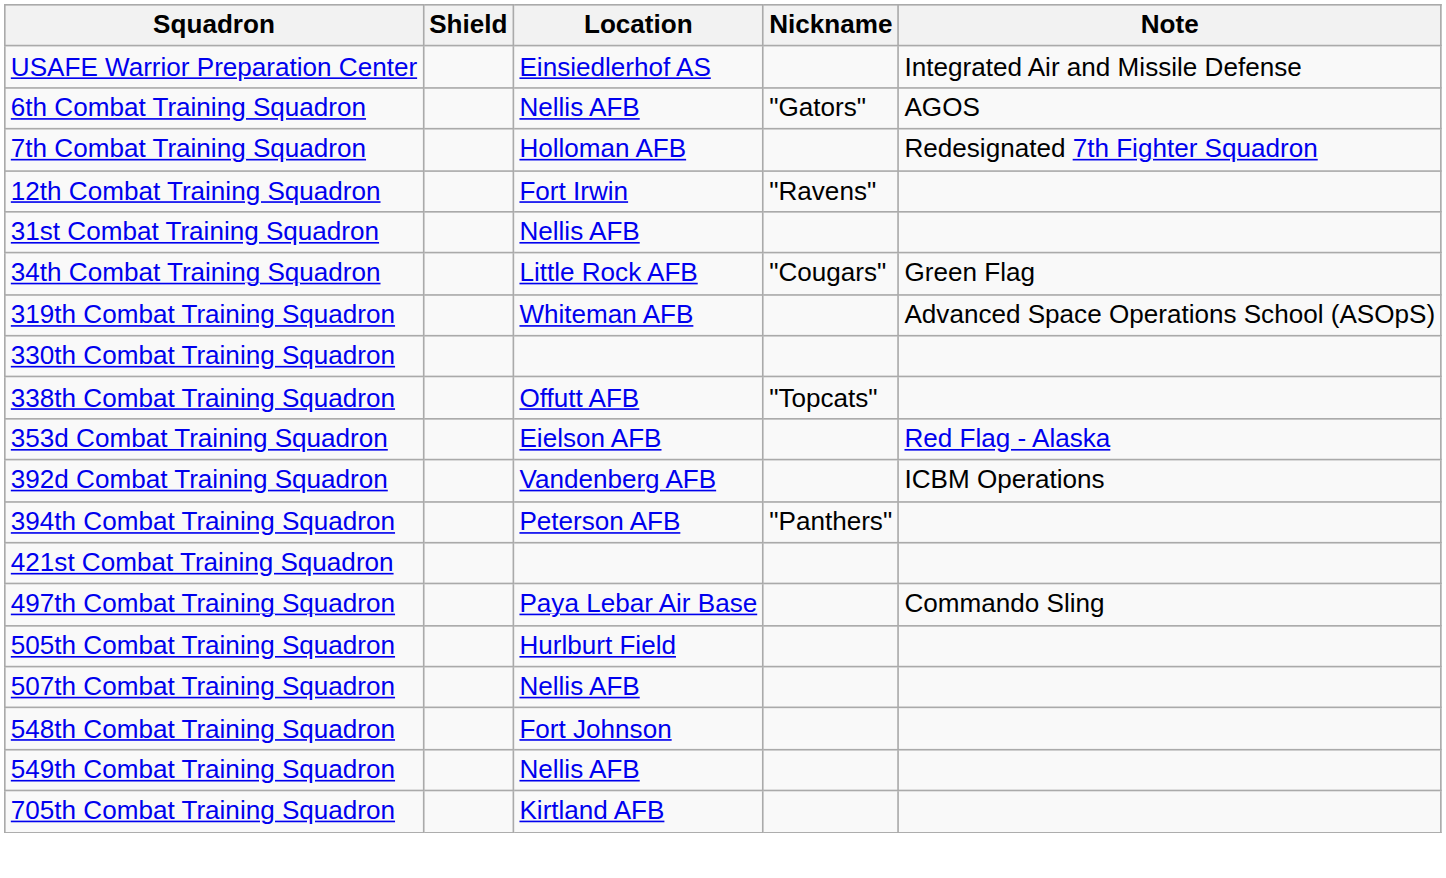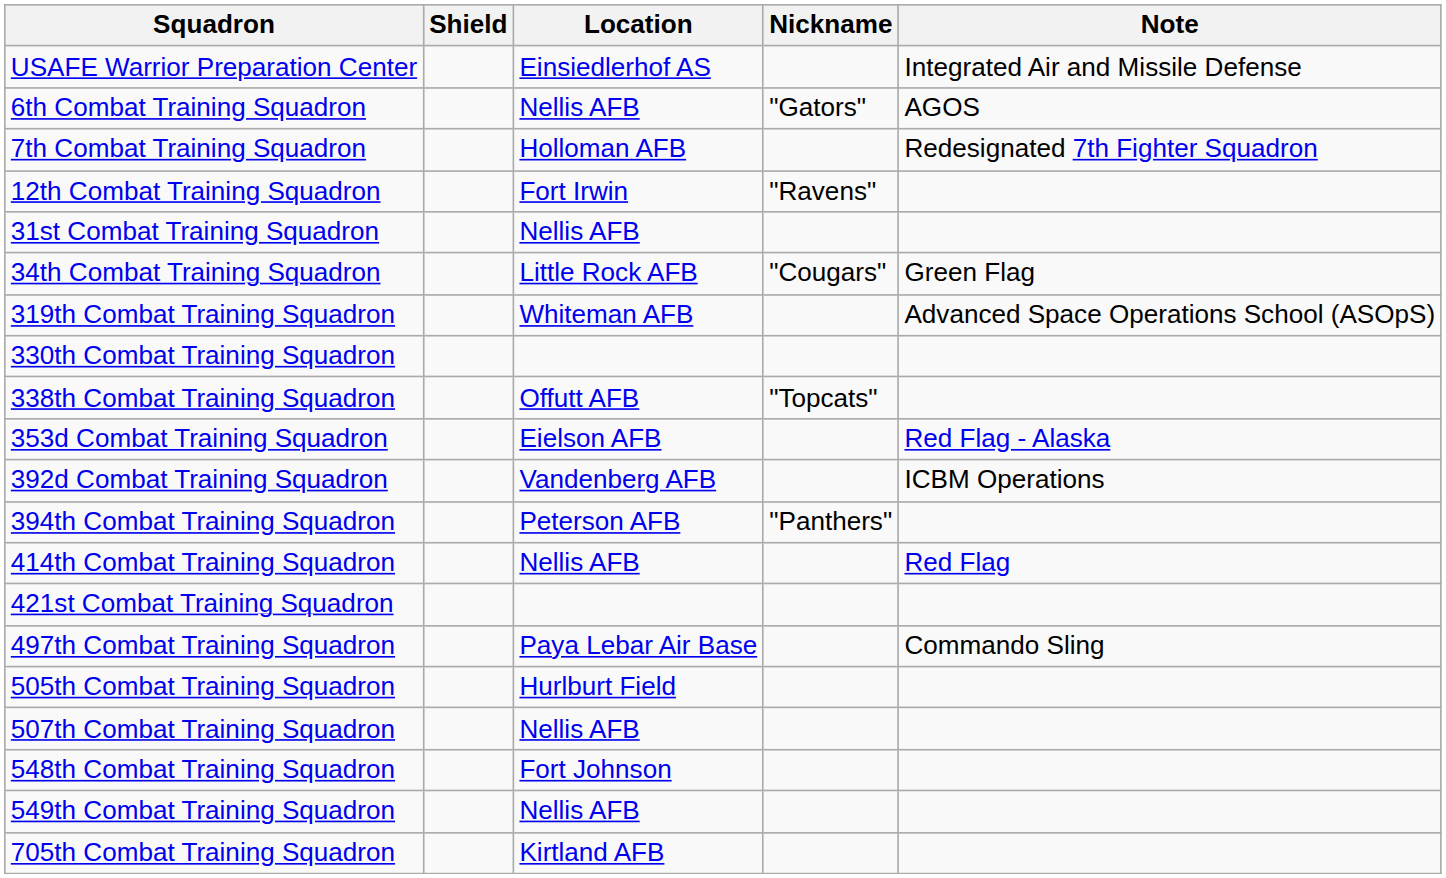 <table class="wikitable">
 <tr>
 <th>Squadron</th>
 <th>Shield</th>
 <th>Location</th>
 <th>Nickname</th>
 <th>Note</th>
 </tr>
 <tr>
 <td><a href='#'>USAFE Warrior Preparation Center</a></td>
 <td></td>
 <td><a href='#'> Einsiedlerhof AS</a></td>
 <td></td>
 <td>Integrated Air and Missile Defense</td>
 </tr>
 <tr>
 <td><a href='#'>6th Combat Training Squadron</a></td>
 <td></td>
 <td><a href='#'>Nellis AFB</a></td>
 <td>"Gators"</td>
 <td>AGOS</td>
 </tr>
 <tr>
 <td><a href='#'>7th Combat Training Squadron</a></td>
 <td></td>
 <td><a href='#'>Holloman AFB</a></td>
 <td></td>
 <td>Redesignated <a href='#'>7th Fighter Squadron</a></td>
 </tr>
 <tr>
 <td><a href='#'>12th Combat Training Squadron</a></td>
 <td></td>
 <td><a href='#'>Fort Irwin</a></td>
 <td>"Ravens"</td>
 <td></td>
 </tr>
 <tr>
 <td><a href='#'>31st Combat Training Squadron</a></td>
 <td></td>
 <td><a href='#'>Nellis AFB</a></td>
 <td></td>
 <td></td>
 </tr>
 <tr>
 <td><a href='#'>34th Combat Training Squadron</a></td>
 <td></td>
 <td><a href='#'>Little Rock AFB</a></td>
 <td>"Cougars"</td>
 <td>Green Flag</td>
 </tr>
 <tr>
 <td><a href='#'>319th Combat Training Squadron</a></td>
 <td></td>
 <td><a href='#'>Whiteman AFB</a></td>
 <td></td>
 <td>Advanced Space Operations School (ASOpS)</td>
 </tr>
 <tr>
 <td><a href='#'>330th Combat Training Squadron</a></td>
 <td></td>
 <td></td>
 <td></td>
 <td></td>
 </tr>
 <tr>
 <td><a href='#'>338th Combat Training Squadron</a></td>
 <td></td>
 <td><a href='#'>Offutt AFB</a></td>
 <td>"Topcats"</td>
 <td></td>
 </tr>
 <tr>
 <td><a href='#'>353d Combat Training Squadron</a></td>
 <td></td>
 <td><a href='#'>Eielson AFB</a></td>
 <td></td>
 <td><a href='#'>Red Flag - Alaska</a></td>
 </tr>
 <tr>
 <td><a href='#'>392d Combat Training Squadron</a></td>
 <td></td>
 <td><a href='#'>Vandenberg AFB</a></td>
 <td></td>
 <td>ICBM Operations</td>
 </tr>
 <tr>
 <td><a href='#'>394th Combat Training Squadron</a></td>
 <td></td>
 <td><a href='#'>Peterson AFB</a></td>
 <td>"Panthers"</td>
 <td></td>
 </tr>
 <tr>
+<td><a href='#'>414th Combat Training Squadron</a></td>
+<td></td>
+<td><a href='#'>Nellis AFB</a></td>
+<td></td>
+<td><a href='#'>Red Flag</a></td>
+</tr>
+<tr>
 <td><a href='#'>421st Combat Training Squadron</a></td>
 <td></td>
 <td></td>
 <td></td>
 <td></td>
 </tr>
 <tr>
 <td><a href='#'>497th Combat Training Squadron</a></td>
 <td></td>
 <td><a href='#'>Paya Lebar Air Base</a></td>
 <td></td>
 <td>Commando Sling</td>
 </tr>
 <tr>
 <td><a href='#'>505th Combat Training Squadron</a></td>
 <td></td>
 <td><a href='#'>Hurlburt Field</a></td>
 <td></td>
 <td></td>
 </tr>
 <tr>
 <td><a href='#'>507th Combat Training Squadron</a></td>
 <td></td>
 <td><a href='#'>Nellis AFB</a></td>
 <td></td>
 <td></td>
 </tr>
 <tr>
 <td><a href='#'>548th Combat Training Squadron</a></td>
 <td></td>
 <td><a href='#'>Fort Johnson</a></td>
 <td></td>
 <td></td>
 </tr>
 <tr>
 <td><a href='#'>549th Combat Training Squadron</a></td>
 <td></td>
 <td><a href='#'>Nellis AFB</a></td>
 <td></td>
 <td></td>
 </tr>
 <tr>
 <td><a href='#'>705th Combat Training Squadron</a></td>
 <td></td>
 <td><a href='#'>Kirtland AFB</a></td>
 <td></td>
 <td></td>
 </tr>
 </table>
